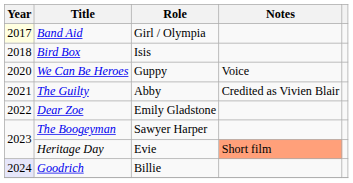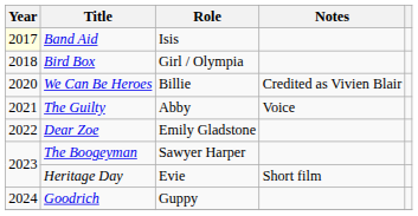 <table class="wikitable sortable">
 <tr>
 <th>Year</th>
 <th>Title</th>
 <th>Role</th>
 <th class="unsortable">Notes</th>
 <th class="unsortable"></th>
 </tr>
 <tr>
 <td style="background: lightyellow;">2017</td>
 <td><em><a href='#'>Band Aid</a></em></td>
-<td>Girl / Olympia</td>
+<td>Isis</td>
 <td></td>
 <td></td>
 </tr>
 <tr>
 <td>2018</td>
 <td><em><a href='#'>Bird Box</a></em></td>
-<td>Isis</td>
+<td>Girl / Olympia</td>
 <td></td>
 <td></td>
 </tr>
 <tr>
 <td>2020</td>
 <td><em><a href='#'>We Can Be Heroes</a></em></td>
-<td>Guppy</td>
-<td>Voice</td>
+<td>Billie</td>
+<td>Credited as Vivien Blair</td>
 <td></td>
 </tr>
 <tr>
 <td>2021</td>
 <td><em><a href='#'>The Guilty</a></em></td>
 <td>Abby</td>
-<td>Credited as Vivien Blair</td>
+<td>Voice</td>
 <td></td>
 </tr>
 <tr>
 <td>2022</td>
 <td><em><a href='#'>Dear Zoe</a></em></td>
 <td>Emily Gladstone</td>
 <td></td>
 <td></td>
 </tr>
 <tr>
 <td rowspan="2">2023</td>
 <td><em><a href='#'>The Boogeyman</a></em></td>
 <td>Sawyer Harper</td>
 <td></td>
 <td></td>
 </tr>
 <tr>
 <td><em>Heritage Day</em></td>
 <td>Evie</td>
-<td style="background: lightsalmon;">Short film</td>
+<td>Short film</td>
 <td></td>
 </tr>
 <tr>
-<td style="background: lavender;">2024</td>
+<td>2024</td>
 <td><em><a href='#'>Goodrich</a></em></td>
-<td>Billie</td>
+<td>Guppy</td>
 <td></td>
 <td></td>
 </tr>
 <tr>
 </tr>
 </table>
